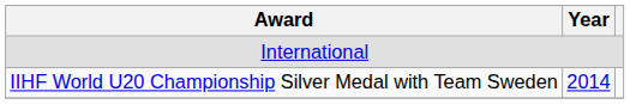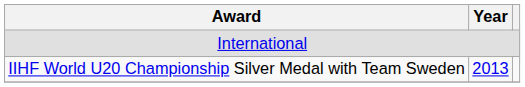 <table class="wikitable">
 <tr>
 <th>Award</th>
 <th>Year</th>
 <th></th>
 </tr>
 <tr ALIGN="center" bgcolor="#e0e0e0">
 <td colspan="3"><a href='#'>International</a></td>
 </tr>
 <tr>
 <td><a href='#'>IIHF World U20 Championship</a> Silver Medal with Team Sweden</td>
-<td><a href='#'>2014</a></td>
+<td><a href='#'>2013</a></td>
 <td></td>
 </tr>
 <tr>
 </tr>
 </table>
